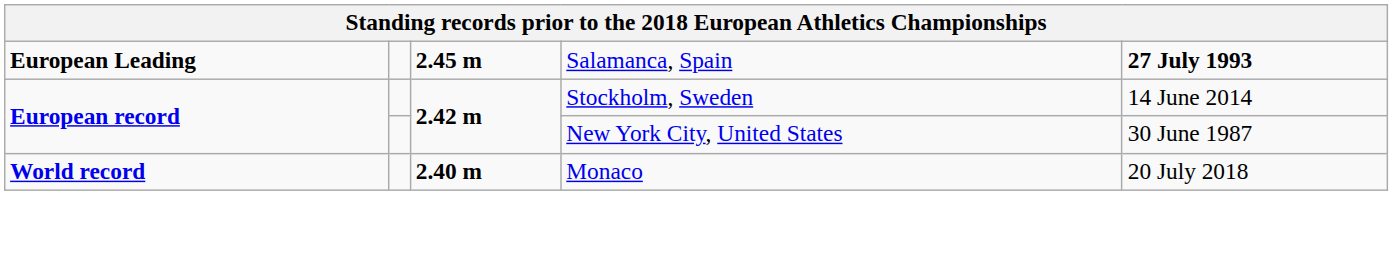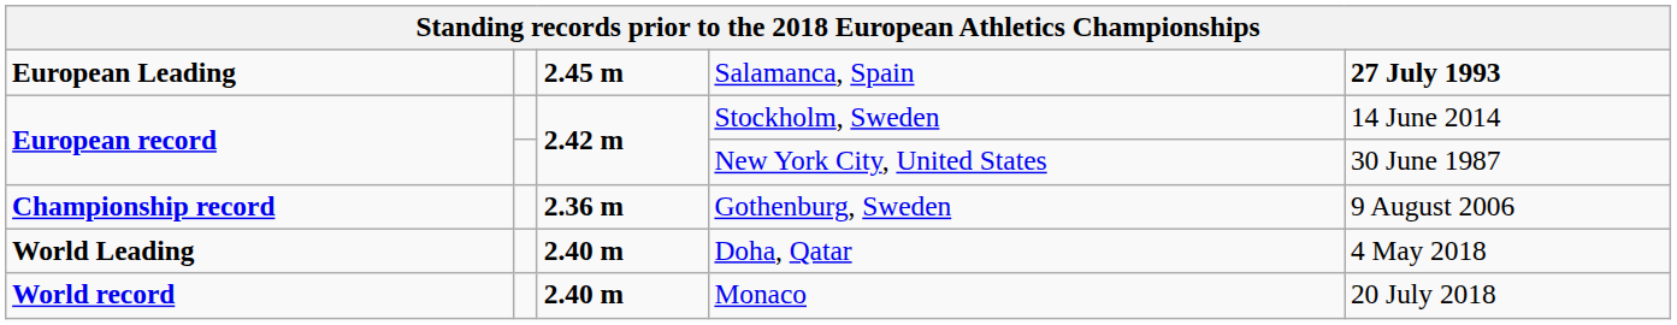 <table class="wikitable" width=75%>
 <tr>
 <th colspan="5">Standing records prior to the 2018 European Athletics Championships</th>
 </tr>
 <tr>
 <td><strong>European Leading</strong></td>
 <td></td>
 <td><strong>2.45 m</strong></td>
 <td><a href='#'>Salamanca</a>, <a href='#'>Spain</a></td>
 <td><strong>27 July 1993</strong></td>
 </tr>
 <tr>
 <td rowspan=2><strong><a href='#'>European record</a></strong></td>
 <td></td>
 <td rowspan=2><strong>2.42 m</strong></td>
 <td><a href='#'>Stockholm</a>, <a href='#'>Sweden</a></td>
 <td>14 June 2014</td>
 </tr>
 <tr>
 <td></td>
 <td><a href='#'>New York City</a>, <a href='#'>United States</a></td>
 <td>30 June 1987</td>
 </tr>
 <tr>
+<td><strong><a href='#'>Championship record</a></strong></td>
+<td></td>
+<td><strong>2.36 m</strong></td>
+<td><a href='#'>Gothenburg</a>, <a href='#'>Sweden</a></td>
+<td>9 August 2006</td>
+</tr>
+<tr>
+<td><strong>World Leading</strong></td>
+<td></td>
+<td><strong>2.40 m</strong></td>
+<td><a href='#'>Doha</a>, <a href='#'>Qatar</a></td>
+<td>4 May 2018</td>
+</tr>
+<tr>
 <td><strong><a href='#'>World record</a></strong></td>
 <td></td>
 <td><strong>2.40 m</strong></td>
 <td><a href='#'>Monaco</a></td>
 <td>20 July 2018</td>
 </tr>
 </table>
